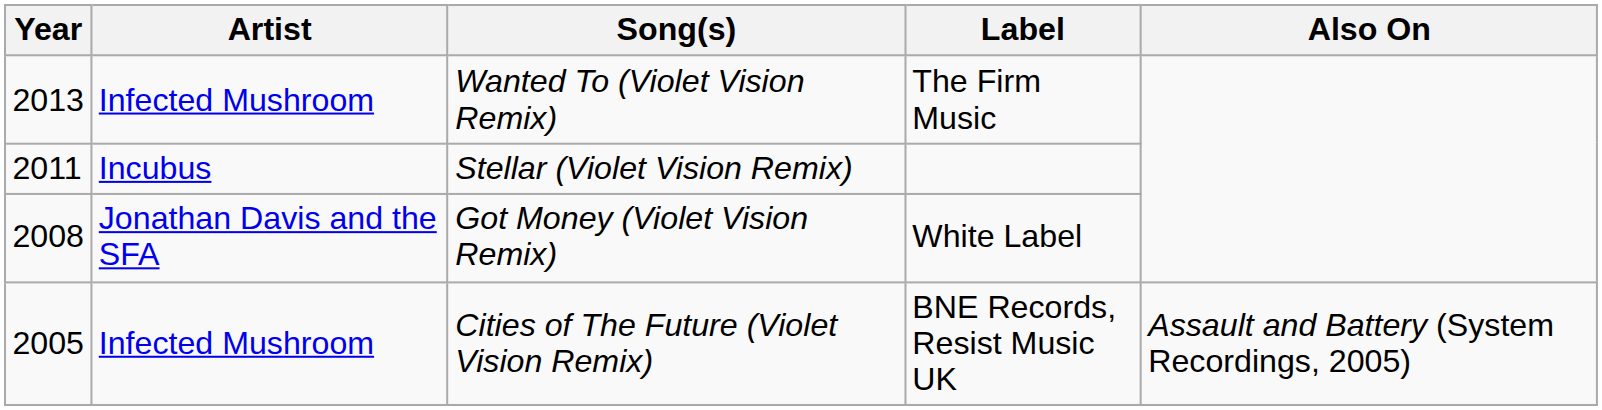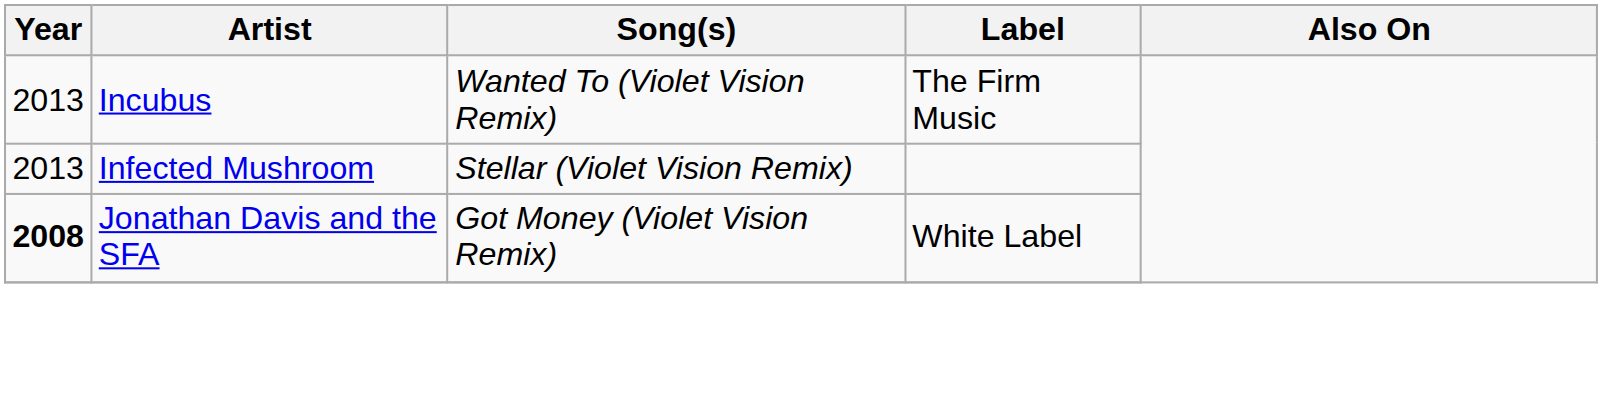 <table class="wikitable sortable">
 <tr>
 <th width="33">Year</th>
 <th width="170">Artist</th>
 <th width="220">Song(s)</th>
 <th width="110">Label</th>
 <th width="220">Also On</th>
 </tr>
 <tr>
 <td>2013</td>
-<td><a href='#'>Infected Mushroom</a></td>
+<td><a href='#'>Incubus</a></td>
 <td><em>Wanted To (Violet Vision Remix)</em></td>
 <td>The Firm Music</td>
 </tr>
 <tr>
-<td>2011</td>
-<td><a href='#'>Incubus</a></td>
+<td>2013</td>
+<td><a href='#'>Infected Mushroom</a></td>
 <td><em>Stellar (Violet Vision Remix)</em></td>
 <td></td>
 </tr>
 <tr>
-<td>2008</td>
+<td><strong>2008</strong></td>
 <td><a href='#'>Jonathan Davis and the SFA</a></td>
 <td><em>Got Money (Violet Vision Remix)</em></td>
 <td>White Label</td>
 </tr>
 <tr>
-<td>2005</td>
-<td><a href='#'>Infected Mushroom</a></td>
-<td><em>Cities of The Future (Violet Vision Remix)</em></td>
-<td>BNE Records, Resist Music UK</td>
-<td><em>Assault and Battery</em> (System Recordings, 2005)</td>
-</tr>
-<tr>
 </tr>
 </table>
